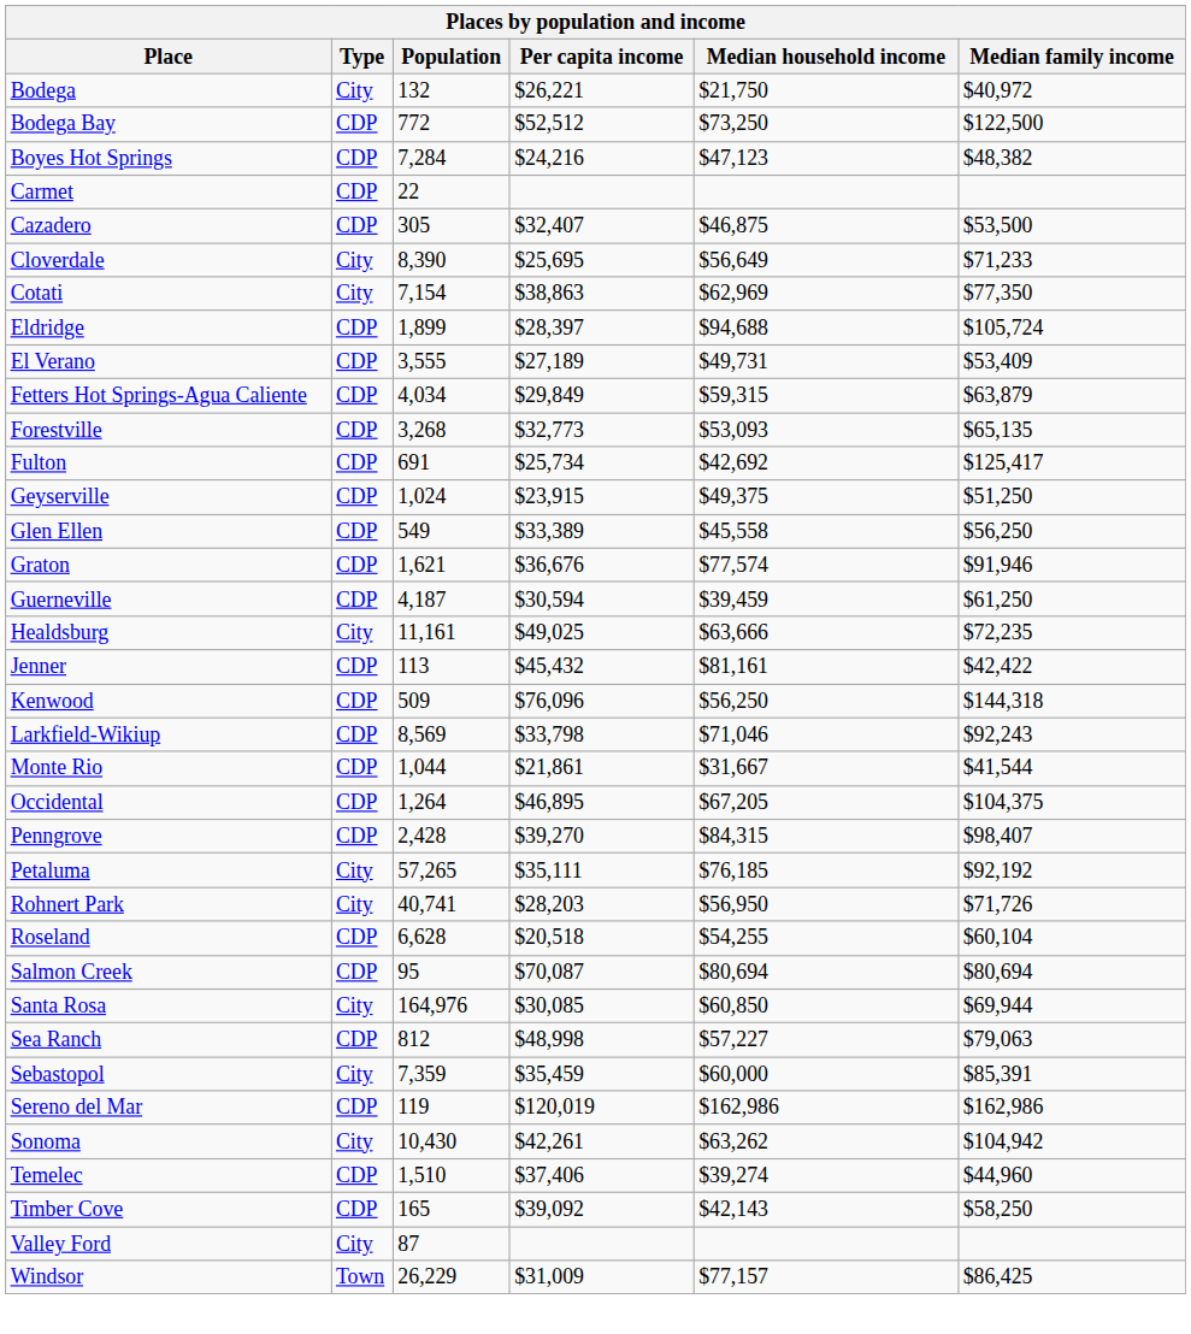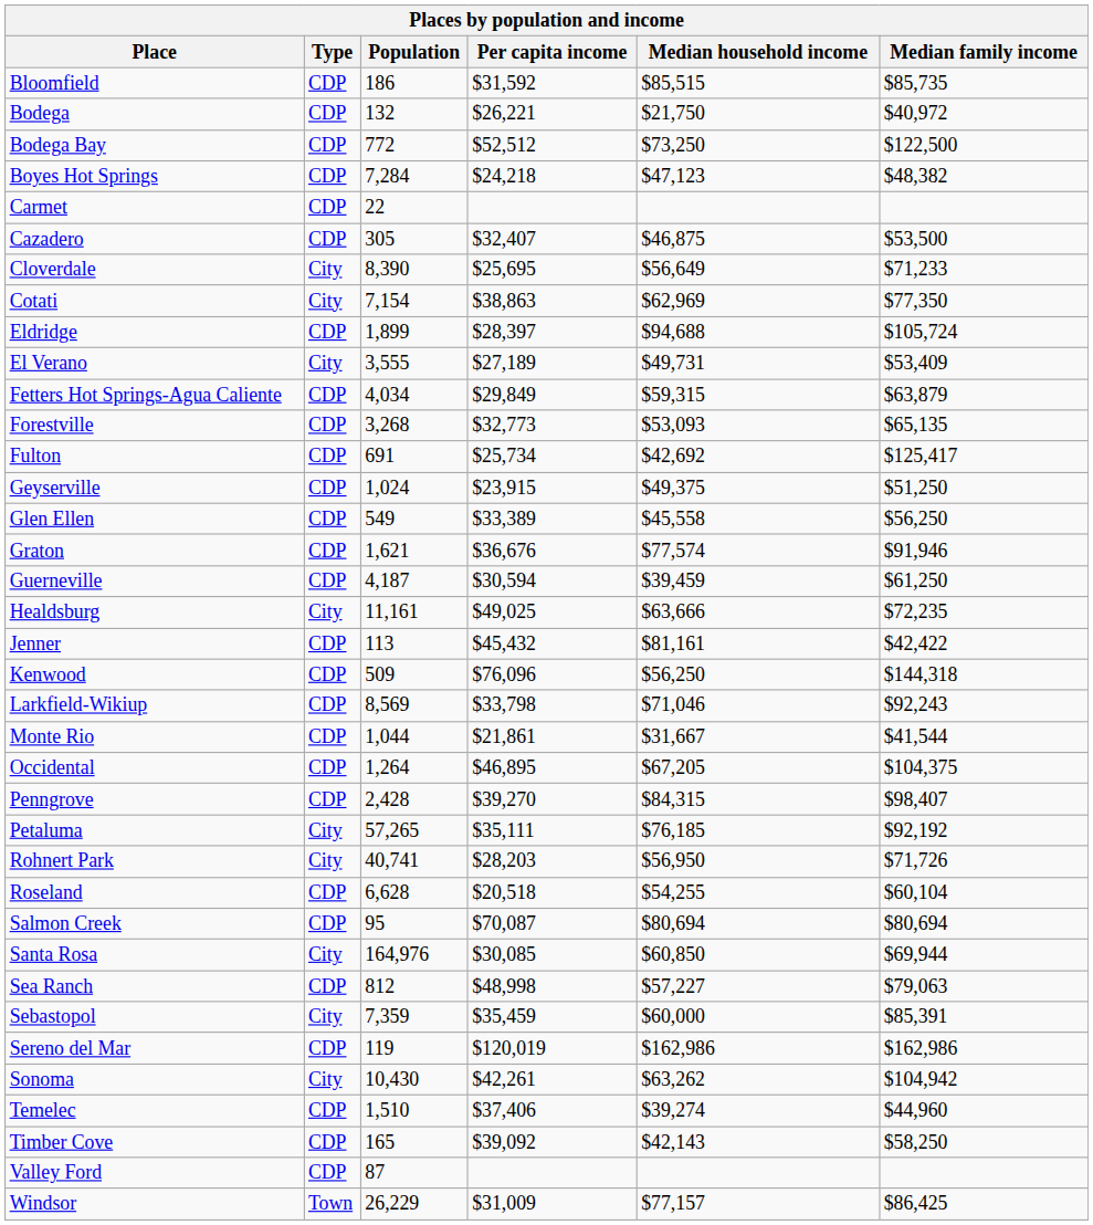 <table class="wikitable collapsible collapsed sortable" style="width: 100%;">
 <tr>
 <th colspan=6>Places by population and income</th>
 </tr>
 <tr>
 <th>Place</th>
 <th>Type</th>
 <th>Population</th>
 <th data-sort-type="currency">Per capita income</th>
 <th data-sort-type="currency">Median household income</th>
 <th data-sort-type="currency">Median family income</th>
 </tr>
 <tr>
+<td><a href='#'>Bloomfield</a></td>
+<td><a href='#'>CDP</a></td>
+<td>186</td>
+<td>$31,592</td>
+<td>$85,515</td>
+<td>$85,735</td>
+</tr>
+<tr>
 <td><a href='#'>Bodega</a></td>
-<td><a href='#'>City</a></td>
+<td><a href='#'>CDP</a></td>
 <td>132</td>
 <td>$26,221</td>
 <td>$21,750</td>
 <td>$40,972</td>
 </tr>
 <tr>
 <td><a href='#'>Bodega Bay</a></td>
 <td><a href='#'>CDP</a></td>
 <td>772</td>
 <td>$52,512</td>
 <td>$73,250</td>
 <td>$122,500</td>
 </tr>
 <tr>
 <td><a href='#'>Boyes Hot Springs</a></td>
 <td><a href='#'>CDP</a></td>
 <td>7,284</td>
-<td>$24,216</td>
+<td>$24,218</td>
 <td>$47,123</td>
 <td>$48,382</td>
 </tr>
 <tr>
 <td><a href='#'>Carmet</a></td>
 <td><a href='#'>CDP</a></td>
 <td>22</td>
 <td></td>
 <td></td>
 <td></td>
 </tr>
 <tr>
 <td><a href='#'>Cazadero</a></td>
 <td><a href='#'>CDP</a></td>
 <td>305</td>
 <td>$32,407</td>
 <td>$46,875</td>
 <td>$53,500</td>
 </tr>
 <tr>
 <td><a href='#'>Cloverdale</a></td>
 <td><a href='#'>City</a></td>
 <td>8,390</td>
 <td>$25,695</td>
 <td>$56,649</td>
 <td>$71,233</td>
 </tr>
 <tr>
 <td><a href='#'>Cotati</a></td>
 <td><a href='#'>City</a></td>
 <td>7,154</td>
 <td>$38,863</td>
 <td>$62,969</td>
 <td>$77,350</td>
 </tr>
 <tr>
 <td><a href='#'>Eldridge</a></td>
 <td><a href='#'>CDP</a></td>
 <td>1,899</td>
 <td>$28,397</td>
 <td>$94,688</td>
 <td>$105,724</td>
 </tr>
 <tr>
 <td><a href='#'>El Verano</a></td>
-<td><a href='#'>CDP</a></td>
+<td><a href='#'>City</a></td>
 <td>3,555</td>
 <td>$27,189</td>
 <td>$49,731</td>
 <td>$53,409</td>
 </tr>
 <tr>
 <td><a href='#'>Fetters Hot Springs-Agua Caliente</a></td>
 <td><a href='#'>CDP</a></td>
 <td>4,034</td>
 <td>$29,849</td>
 <td>$59,315</td>
 <td>$63,879</td>
 </tr>
 <tr>
 <td><a href='#'>Forestville</a></td>
 <td><a href='#'>CDP</a></td>
 <td>3,268</td>
 <td>$32,773</td>
 <td>$53,093</td>
 <td>$65,135</td>
 </tr>
 <tr>
 <td><a href='#'>Fulton</a></td>
 <td><a href='#'>CDP</a></td>
 <td>691</td>
 <td>$25,734</td>
 <td>$42,692</td>
 <td>$125,417</td>
 </tr>
 <tr>
 <td><a href='#'>Geyserville</a></td>
 <td><a href='#'>CDP</a></td>
 <td>1,024</td>
 <td>$23,915</td>
 <td>$49,375</td>
 <td>$51,250</td>
 </tr>
 <tr>
 <td><a href='#'>Glen Ellen</a></td>
 <td><a href='#'>CDP</a></td>
 <td>549</td>
 <td>$33,389</td>
 <td>$45,558</td>
 <td>$56,250</td>
 </tr>
 <tr>
 <td><a href='#'>Graton</a></td>
 <td><a href='#'>CDP</a></td>
 <td>1,621</td>
 <td>$36,676</td>
 <td>$77,574</td>
 <td>$91,946</td>
 </tr>
 <tr>
 <td><a href='#'>Guerneville</a></td>
 <td><a href='#'>CDP</a></td>
 <td>4,187</td>
 <td>$30,594</td>
 <td>$39,459</td>
 <td>$61,250</td>
 </tr>
 <tr>
 <td><a href='#'>Healdsburg</a></td>
 <td><a href='#'>City</a></td>
 <td>11,161</td>
 <td>$49,025</td>
 <td>$63,666</td>
 <td>$72,235</td>
 </tr>
 <tr>
 <td><a href='#'>Jenner</a></td>
 <td><a href='#'>CDP</a></td>
 <td>113</td>
 <td>$45,432</td>
 <td>$81,161</td>
 <td>$42,422</td>
 </tr>
 <tr>
 <td><a href='#'>Kenwood</a></td>
 <td><a href='#'>CDP</a></td>
 <td>509</td>
 <td>$76,096</td>
 <td>$56,250</td>
 <td>$144,318</td>
 </tr>
 <tr>
 <td><a href='#'>Larkfield-Wikiup</a></td>
 <td><a href='#'>CDP</a></td>
 <td>8,569</td>
 <td>$33,798</td>
 <td>$71,046</td>
 <td>$92,243</td>
 </tr>
 <tr>
 <td><a href='#'>Monte Rio</a></td>
 <td><a href='#'>CDP</a></td>
 <td>1,044</td>
 <td>$21,861</td>
 <td>$31,667</td>
 <td>$41,544</td>
 </tr>
 <tr>
 <td><a href='#'>Occidental</a></td>
 <td><a href='#'>CDP</a></td>
 <td>1,264</td>
 <td>$46,895</td>
 <td>$67,205</td>
 <td>$104,375</td>
 </tr>
 <tr>
 <td><a href='#'>Penngrove</a></td>
 <td><a href='#'>CDP</a></td>
 <td>2,428</td>
 <td>$39,270</td>
 <td>$84,315</td>
 <td>$98,407</td>
 </tr>
 <tr>
 <td><a href='#'>Petaluma</a></td>
 <td><a href='#'>City</a></td>
 <td>57,265</td>
 <td>$35,111</td>
 <td>$76,185</td>
 <td>$92,192</td>
 </tr>
 <tr>
 <td><a href='#'>Rohnert Park</a></td>
 <td><a href='#'>City</a></td>
 <td>40,741</td>
 <td>$28,203</td>
 <td>$56,950</td>
 <td>$71,726</td>
 </tr>
 <tr>
 <td><a href='#'>Roseland</a></td>
 <td><a href='#'>CDP</a></td>
 <td>6,628</td>
 <td>$20,518</td>
 <td>$54,255</td>
 <td>$60,104</td>
 </tr>
 <tr>
 <td><a href='#'>Salmon Creek</a></td>
 <td><a href='#'>CDP</a></td>
 <td>95</td>
 <td>$70,087</td>
 <td>$80,694</td>
 <td>$80,694</td>
 </tr>
 <tr>
 <td><a href='#'>Santa Rosa</a></td>
 <td><a href='#'>City</a></td>
 <td>164,976</td>
 <td>$30,085</td>
 <td>$60,850</td>
 <td>$69,944</td>
 </tr>
 <tr>
 <td><a href='#'>Sea Ranch</a></td>
 <td><a href='#'>CDP</a></td>
 <td>812</td>
 <td>$48,998</td>
 <td>$57,227</td>
 <td>$79,063</td>
 </tr>
 <tr>
 <td><a href='#'>Sebastopol</a></td>
 <td><a href='#'>City</a></td>
 <td>7,359</td>
 <td>$35,459</td>
 <td>$60,000</td>
 <td>$85,391</td>
 </tr>
 <tr>
 <td><a href='#'>Sereno del Mar</a></td>
 <td><a href='#'>CDP</a></td>
 <td>119</td>
 <td>$120,019</td>
 <td>$162,986</td>
 <td>$162,986</td>
 </tr>
 <tr>
 <td><a href='#'>Sonoma</a></td>
 <td><a href='#'>City</a></td>
 <td>10,430</td>
 <td>$42,261</td>
 <td>$63,262</td>
 <td>$104,942</td>
 </tr>
 <tr>
 <td><a href='#'>Temelec</a></td>
 <td><a href='#'>CDP</a></td>
 <td>1,510</td>
 <td>$37,406</td>
 <td>$39,274</td>
 <td>$44,960</td>
 </tr>
 <tr>
 <td><a href='#'>Timber Cove</a></td>
 <td><a href='#'>CDP</a></td>
 <td>165</td>
 <td>$39,092</td>
 <td>$42,143</td>
 <td>$58,250</td>
 </tr>
 <tr>
 <td><a href='#'>Valley Ford</a></td>
-<td><a href='#'>City</a></td>
+<td><a href='#'>CDP</a></td>
 <td>87</td>
 <td></td>
 <td></td>
 <td></td>
 </tr>
 <tr>
 <td><a href='#'>Windsor</a></td>
 <td><a href='#'>Town</a></td>
 <td>26,229</td>
 <td>$31,009</td>
 <td>$77,157</td>
 <td>$86,425</td>
 </tr>
 </table>
